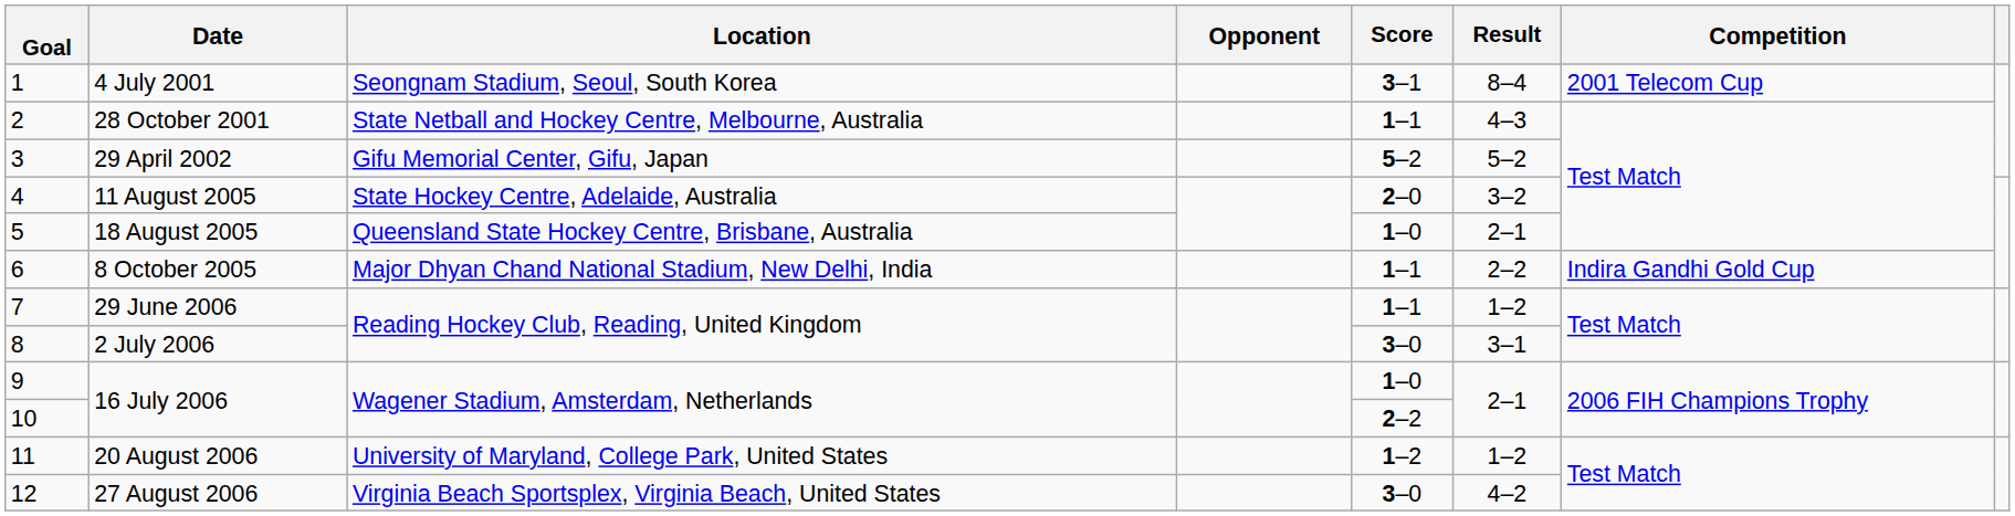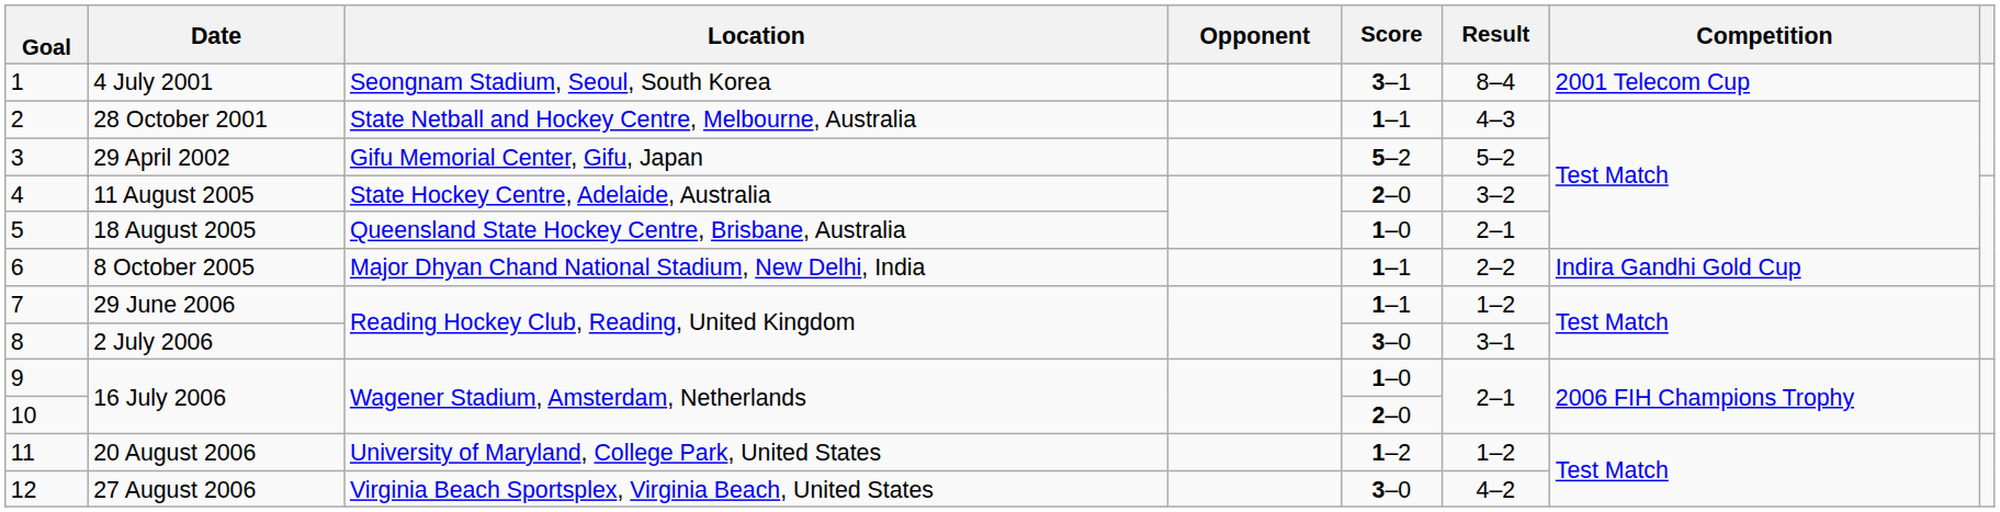 <table class="wikitable sortable" style="font-size:90%" width=97%>
 <tr>
 <th style="font-size:95%;" data-sort-type=number><br>Goal</th>
 <th align=center>Date</th>
 <th>Location</th>
 <th width=100>Opponent</th>
 <th data-sort-type="number" style="font-size:95%">Score</th>
 <th data-sort-type="number" style="font-size:95%">Result</th>
 <th>Competition</th>
 <th></th>
 </tr>
 <tr>
 <td>1</td>
 <td>4 July 2001</td>
 <td><a href='#'>Seongnam Stadium</a>, <a href='#'>Seoul</a>, South Korea</td>
 <td></td>
 <td align="center"><strong>3</strong>–1</td>
 <td align="center">8–4</td>
 <td><a href='#'>2001 Telecom Cup</a></td>
 <td rowspan=3></td>
 </tr>
 <tr>
 <td>2</td>
 <td>28 October 2001</td>
 <td><a href='#'>State Netball and Hockey Centre</a>, <a href='#'>Melbourne</a>, Australia</td>
 <td></td>
 <td align="center"><strong>1</strong>–1</td>
 <td align="center">4–3</td>
 <td rowspan=4><a href='#'>Test Match</a></td>
 </tr>
 <tr>
 <td>3</td>
 <td>29 April 2002</td>
 <td><a href='#'>Gifu Memorial Center</a>, <a href='#'>Gifu</a>, Japan</td>
 <td></td>
 <td align="center"><strong>5</strong>–2</td>
 <td align="center">5–2</td>
 </tr>
 <tr>
 <td>4</td>
 <td>11 August 2005</td>
 <td><a href='#'>State Hockey Centre</a>, <a href='#'>Adelaide</a>, Australia</td>
 <td rowspan=2></td>
 <td align="center"><strong>2</strong>–0</td>
 <td align="center">3–2</td>
 <td rowspan=3></td>
 </tr>
 <tr>
 <td>5</td>
 <td>18 August 2005</td>
 <td><a href='#'>Queensland State Hockey Centre</a>, <a href='#'>Brisbane</a>, Australia</td>
 <td align="center"><strong>1</strong>–0</td>
 <td align="center">2–1</td>
 </tr>
 <tr>
 <td>6</td>
 <td>8 October 2005</td>
 <td><a href='#'>Major Dhyan Chand National Stadium</a>, <a href='#'>New Delhi</a>, India</td>
 <td></td>
 <td align="center"><strong>1</strong>–1</td>
 <td align="center">2–2</td>
 <td><a href='#'>Indira Gandhi Gold Cup</a></td>
 </tr>
 <tr>
 <td>7</td>
 <td>29 June 2006</td>
 <td rowspan=2><a href='#'>Reading Hockey Club</a>, <a href='#'>Reading</a>, United Kingdom</td>
 <td rowspan=2></td>
 <td align="center"><strong>1</strong>–1</td>
 <td align="center">1–2</td>
 <td rowspan=2><a href='#'>Test Match</a></td>
 <td rowspan=2></td>
 </tr>
 <tr>
 <td>8</td>
 <td>2 July 2006</td>
 <td align="center"><strong>3</strong>–0</td>
 <td align="center">3–1</td>
 </tr>
 <tr>
 <td>9</td>
 <td rowspan=2>16 July 2006</td>
 <td rowspan=2><a href='#'>Wagener Stadium</a>, <a href='#'>Amsterdam</a>, Netherlands</td>
 <td rowspan=2></td>
 <td align="center"><strong>1</strong>–0</td>
 <td rowspan=2; align="center">2–1</td>
 <td rowspan=2><a href='#'>2006 FIH Champions Trophy</a></td>
 <td rowspan=2></td>
 </tr>
 <tr>
 <td>10</td>
-<td align="center"><strong>2</strong>–2</td>
+<td align="center"><strong>2</strong>–0</td>
 </tr>
 <tr>
 <td>11</td>
 <td>20 August 2006</td>
 <td><a href='#'>University of Maryland</a>, <a href='#'>College Park</a>, United States</td>
 <td></td>
 <td align="center"><strong>1</strong>–2</td>
 <td align="center">1–2</td>
 <td rowspan=2><a href='#'>Test Match</a></td>
 <td rowspan=2></td>
 </tr>
 <tr>
 <td>12</td>
 <td>27 August 2006</td>
 <td><a href='#'>Virginia Beach Sportsplex</a>, <a href='#'>Virginia Beach</a>, United States</td>
 <td></td>
 <td align="center"><strong>3</strong>–0</td>
 <td align="center">4–2</td>
 </tr>
 </table>
